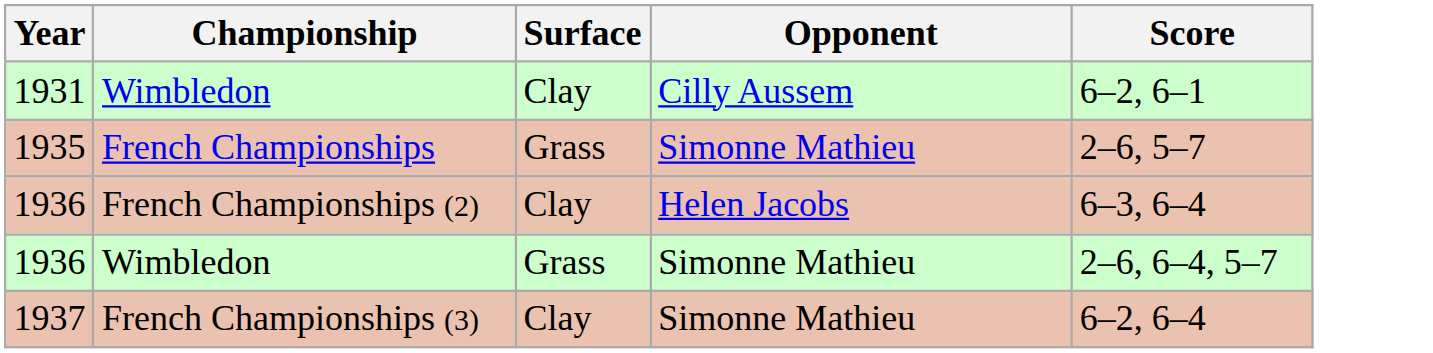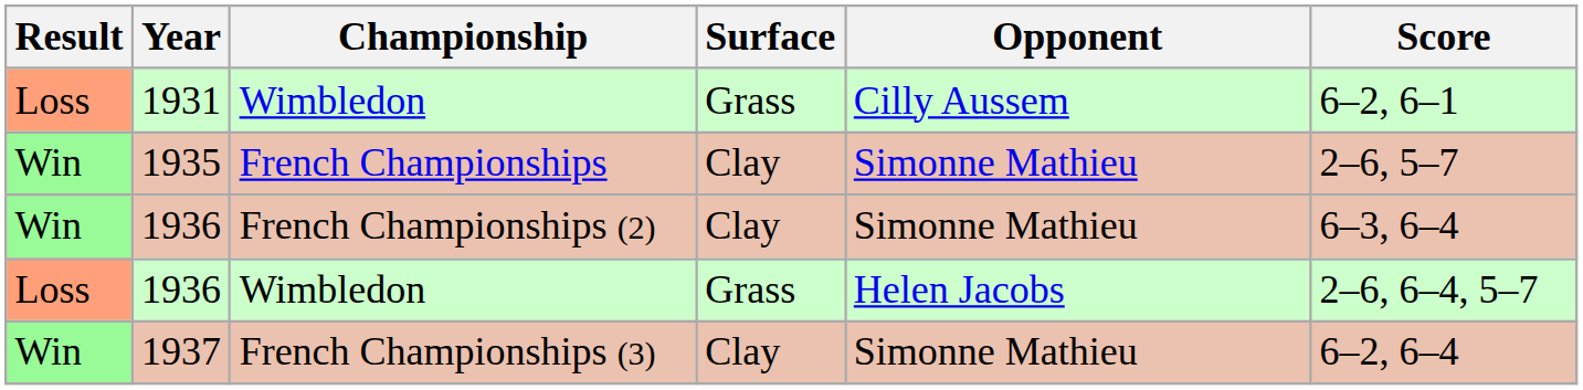 <table class='sortable wikitable'>
 <tr>
+<th style="width:40px">Result</th>
 <th style="width:30px">Year</th>
 <th style="width:180px">Championship</th>
 <th style="width:50px">Surface</th>
 <th style="width:180px">Opponent</th>
 <th style="width:100px" class="unsortable">Score</th>
 </tr>
 <tr style="background:#cfc;">
+<td style="background:#ffa07a;">Loss</td>
 <td>1931</td>
 <td><a href='#'>Wimbledon</a></td>
-<td>Clay</td>
+<td>Grass</td>
 <td> <a href='#'>Cilly Aussem</a></td>
 <td>6–2, 6–1</td>
 </tr>
 <tr style="background:#ebc2af;">
+<td style="background:#98fb98;">Win</td>
 <td>1935</td>
 <td><a href='#'>French Championships</a></td>
-<td>Grass</td>
+<td>Clay</td>
 <td> <a href='#'>Simonne Mathieu</a></td>
 <td>2–6, 5–7</td>
 </tr>
 <tr style="background:#ebc2af;">
+<td style="background:#98fb98;">Win</td>
 <td>1936</td>
 <td>French Championships <small>(2)</small></td>
 <td>Clay</td>
-<td> <a href='#'>Helen Jacobs</a></td>
+<td> Simonne Mathieu</td>
 <td>6–3, 6–4</td>
 </tr>
 <tr style="background:#cfc;">
+<td style="background:#ffa07a;">Loss</td>
 <td>1936</td>
 <td>Wimbledon</td>
 <td>Grass</td>
-<td> Simonne Mathieu</td>
+<td> <a href='#'>Helen Jacobs</a></td>
 <td>2–6, 6–4, 5–7</td>
 </tr>
 <tr style="background:#ebc2af;">
+<td style="background:#98fb98;">Win</td>
 <td>1937</td>
 <td>French Championships <small>(3)</small></td>
 <td>Clay</td>
 <td> Simonne Mathieu</td>
 <td>6–2, 6–4</td>
 </tr>
 </table>
